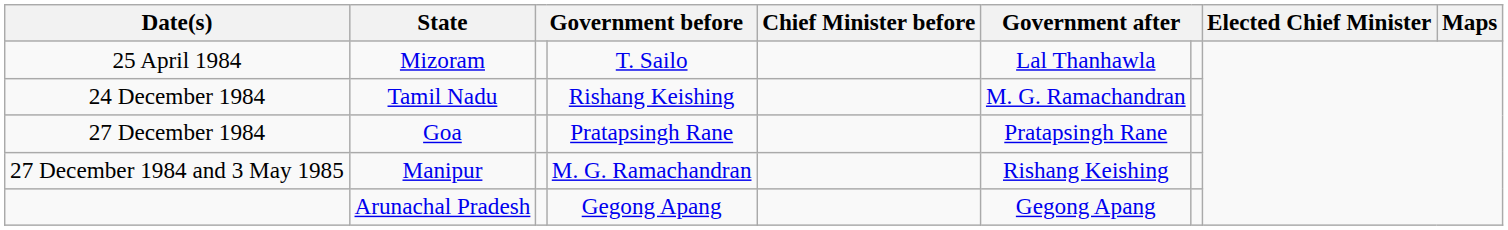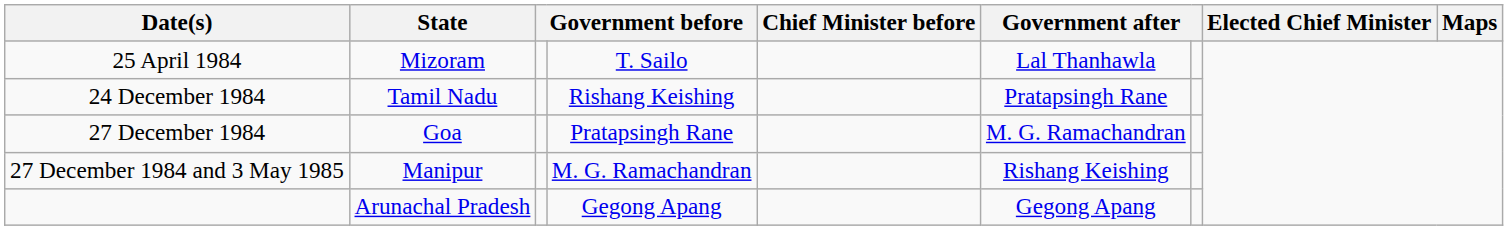 <table class="wikitable" style="text-align:center;">
 <tr>
 <th>Date(s)</th>
 <th>State</th>
 <th colspan="2">Government before</th>
 <th>Chief Minister before</th>
 <th colspan="2">Government after</th>
 <th>Elected Chief Minister</th>
 <th>Maps</th>
 </tr>
 <tr>
 <td>25 April 1984</td>
 <td><a href='#'>Mizoram</a></td>
 <td></td>
 <td><a href='#'>T. Sailo</a></td>
 <td></td>
 <td><a href='#'>Lal Thanhawla</a></td>
 <td></td>
 </tr>
 <tr>
 <td>24 December 1984</td>
 <td><a href='#'>Tamil Nadu</a></td>
 <td></td>
 <td><a href='#'>Rishang Keishing</a></td>
 <td></td>
-<td><a href='#'>M. G. Ramachandran</a></td>
+<td><a href='#'>Pratapsingh Rane</a></td>
 <td></td>
 </tr>
 <tr>
 <td>27 December 1984</td>
 <td><a href='#'>Goa</a></td>
 <td></td>
 <td><a href='#'>Pratapsingh Rane</a></td>
 <td></td>
-<td><a href='#'>Pratapsingh Rane</a></td>
+<td><a href='#'>M. G. Ramachandran</a></td>
 <td></td>
 </tr>
 <tr>
 <td>27 December 1984 and 3 May 1985</td>
 <td><a href='#'>Manipur</a></td>
 <td></td>
 <td><a href='#'>M. G. Ramachandran</a></td>
 <td></td>
 <td><a href='#'>Rishang Keishing</a></td>
 <td></td>
 </tr>
 <tr>
 <td></td>
 <td><a href='#'>Arunachal Pradesh</a></td>
 <td></td>
 <td><a href='#'>Gegong Apang</a></td>
 <td></td>
 <td><a href='#'>Gegong Apang</a></td>
 <td></td>
 </tr>
 </table>
